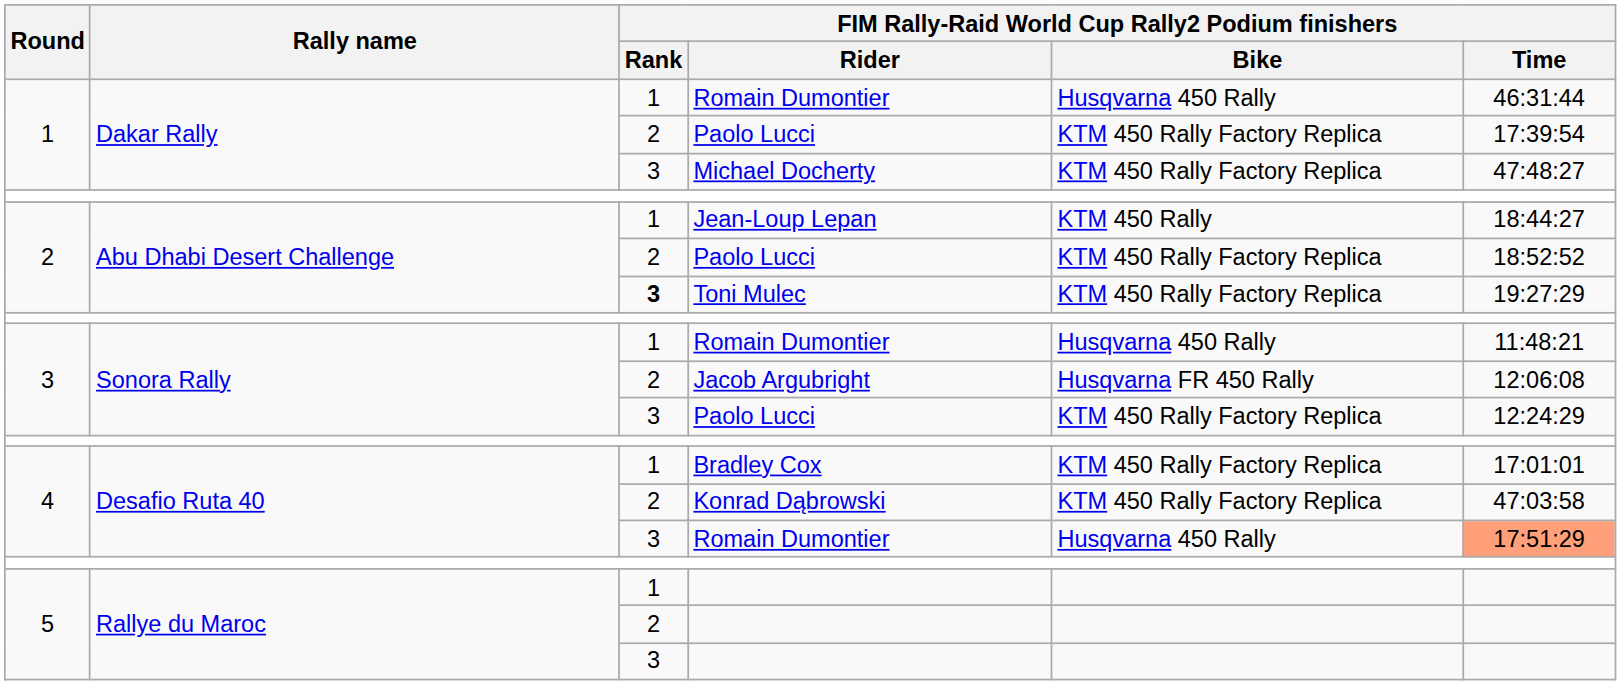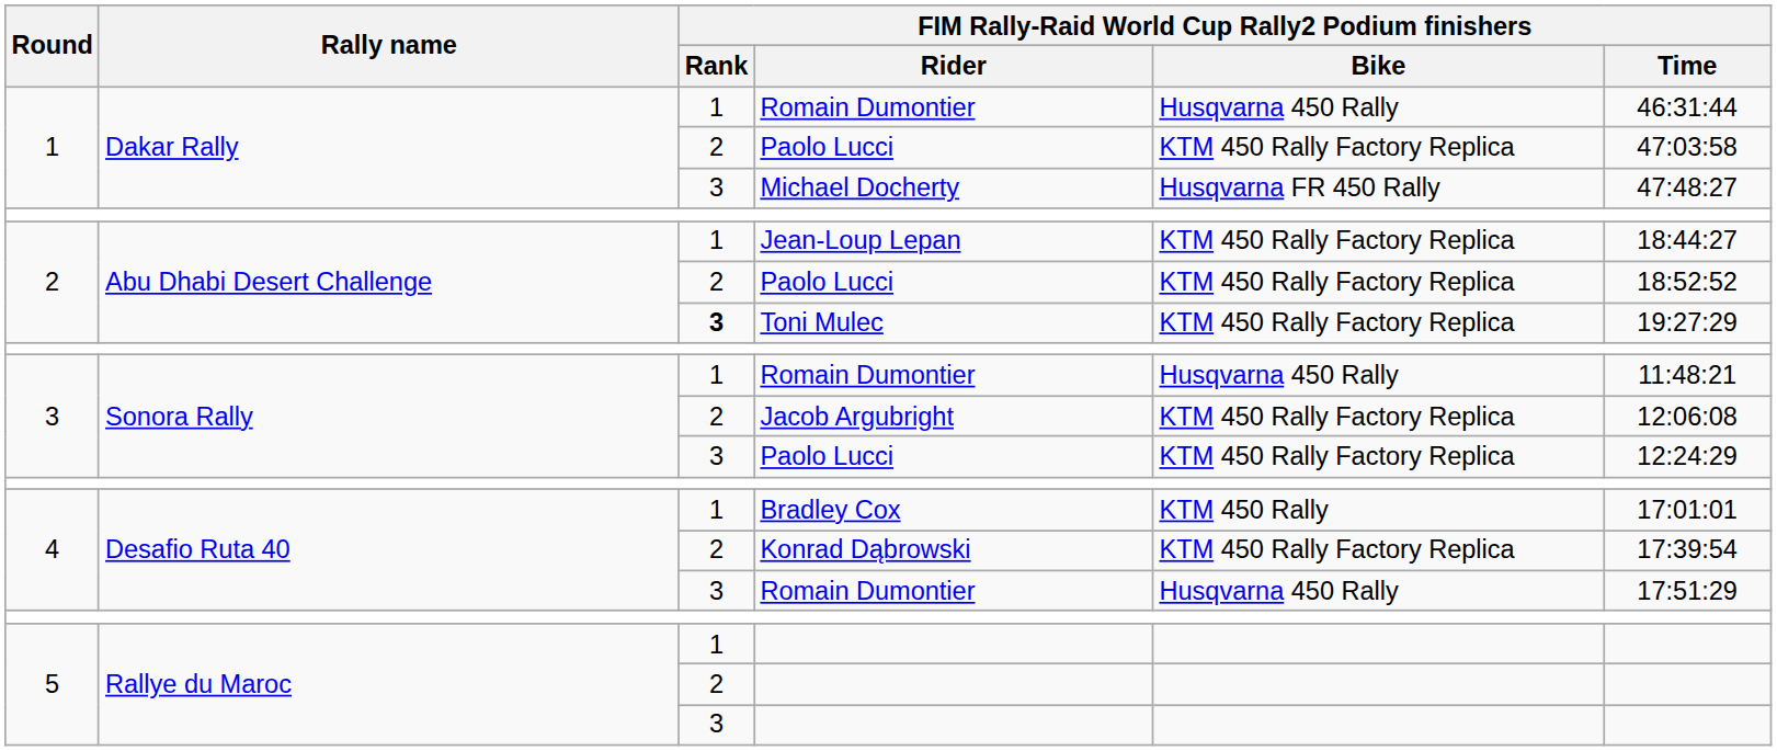 <table class="wikitable" style="font-size:85%;">
 <tr>
 <th rowspan=2>Round</th>
 <th style="width:22em" rowspan=2>Rally name</th>
 <th colspan=4>FIM Rally-Raid World Cup Rally2 Podium finishers</th>
 </tr>
 <tr>
 <th>Rank</th>
 <th style="width:15em">Rider</th>
 <th style="width:17em">Bike</th>
 <th style="width:6em">Time</th>
 </tr>
 <tr>
 <td rowspan=3 align=center>1</td>
 <td rowspan=3> <a href='#'>Dakar Rally</a></td>
 <td align=center>1</td>
 <td> <a href='#'>Romain Dumontier</a></td>
 <td><a href='#'>Husqvarna</a> 450 Rally</td>
 <td align=center>46:31:44</td>
 </tr>
 <tr>
 <td align=center>2</td>
 <td> <a href='#'>Paolo Lucci</a></td>
 <td><a href='#'>KTM</a> 450 Rally Factory Replica</td>
-<td align=center>17:39:54</td>
+<td align=center>47:03:58</td>
 </tr>
 <tr>
 <td align=center>3</td>
 <td> <a href='#'>Michael Docherty</a></td>
-<td><a href='#'>KTM</a> 450 Rally Factory Replica</td>
+<td><a href='#'>Husqvarna</a> FR 450 Rally</td>
 <td align=center>47:48:27</td>
 </tr>
 <tr style="background:white;">
 <td colspan=6></td>
 </tr>
 <tr>
 <td rowspan=3 align=center>2</td>
 <td rowspan=3> <a href='#'>Abu Dhabi Desert Challenge</a></td>
 <td align=center>1</td>
 <td> <a href='#'>Jean-Loup Lepan</a></td>
-<td><a href='#'>KTM</a> 450 Rally</td>
+<td><a href='#'>KTM</a> 450 Rally Factory Replica</td>
 <td align=center>18:44:27</td>
 </tr>
 <tr>
 <td align=center>2</td>
 <td> <a href='#'>Paolo Lucci</a></td>
 <td><a href='#'>KTM</a> 450 Rally Factory Replica</td>
 <td align=center>18:52:52</td>
 </tr>
 <tr>
 <td align=center><strong>3</strong></td>
 <td> <a href='#'>Toni Mulec</a></td>
 <td><a href='#'>KTM</a> 450 Rally Factory Replica</td>
 <td align=center>19:27:29</td>
 </tr>
 <tr style="background:white;">
 <td colspan=6></td>
 </tr>
 <tr>
 <td rowspan=3 align=center>3</td>
 <td rowspan=3> <a href='#'>Sonora Rally</a></td>
 <td align=center>1</td>
 <td> <a href='#'>Romain Dumontier</a></td>
 <td><a href='#'>Husqvarna</a> 450 Rally</td>
 <td align=center>11:48:21</td>
 </tr>
 <tr>
 <td align=center>2</td>
 <td> <a href='#'>Jacob Argubright</a></td>
-<td><a href='#'>Husqvarna</a> FR 450 Rally</td>
+<td><a href='#'>KTM</a> 450 Rally Factory Replica</td>
 <td align=center>12:06:08</td>
 </tr>
 <tr>
 <td align=center>3</td>
 <td> <a href='#'>Paolo Lucci</a></td>
 <td><a href='#'>KTM</a> 450 Rally Factory Replica</td>
 <td align=center>12:24:29</td>
 </tr>
 <tr style="background:white;">
 <td colspan=6></td>
 </tr>
 <tr>
 <td rowspan="3" align="center">4</td>
 <td rowspan="3"> <a href='#'>Desafio Ruta 40</a></td>
 <td align=center>1</td>
 <td> <a href='#'>Bradley Cox</a></td>
-<td><a href='#'>KTM</a> 450 Rally Factory Replica</td>
+<td><a href='#'>KTM</a> 450 Rally</td>
 <td align=center>17:01:01</td>
 </tr>
 <tr>
 <td align=center>2</td>
 <td> <a href='#'>Konrad Dąbrowski</a></td>
 <td><a href='#'>KTM</a> 450 Rally Factory Replica</td>
-<td align=center>47:03:58</td>
+<td align=center>17:39:54</td>
 </tr>
 <tr>
 <td align=center>3</td>
 <td> <a href='#'>Romain Dumontier</a></td>
 <td><a href='#'>Husqvarna</a> 450 Rally</td>
-<td align=center style="background: lightsalmon;">17:51:29</td>
+<td align=center>17:51:29</td>
 </tr>
 <tr style="background:white;">
 <td colspan=6></td>
 </tr>
 <tr>
 <td rowspan="3" align="center">5</td>
 <td rowspan=3> <a href='#'>Rallye du Maroc</a></td>
 <td align=center>1</td>
 <td></td>
 <td></td>
 <td align=center></td>
 </tr>
 <tr>
 <td align=center>2</td>
 <td></td>
 <td></td>
 <td align=center></td>
 </tr>
 <tr>
 <td align=center>3</td>
 <td></td>
 <td></td>
 <td align=center></td>
 </tr>
 </table>
